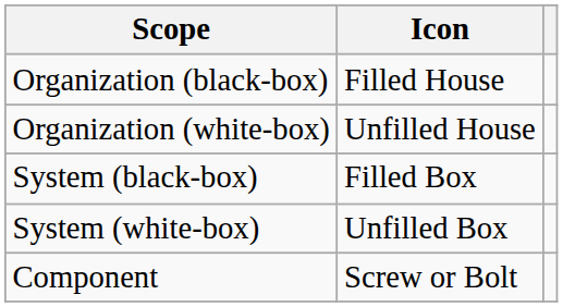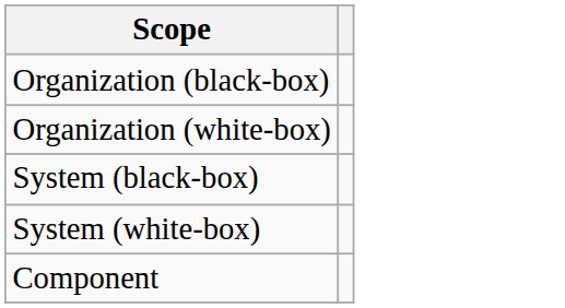 <table class="wikitable">
 <tr>
 <th>Scope</th>
-<th>Icon</th>
 <th></th>
 </tr>
 <tr>
 <td>Organization (black-box)</td>
-<td>Filled House</td>
 <td></td>
 </tr>
 <tr>
 <td>Organization (white-box)</td>
-<td>Unfilled House</td>
 <td></td>
 </tr>
 <tr>
 <td>System (black-box)</td>
-<td>Filled Box</td>
 <td></td>
 </tr>
 <tr>
 <td>System (white-box)</td>
-<td>Unfilled Box</td>
 <td></td>
 </tr>
 <tr>
 <td>Component</td>
-<td>Screw or Bolt</td>
 <td></td>
 </tr>
 </table>
